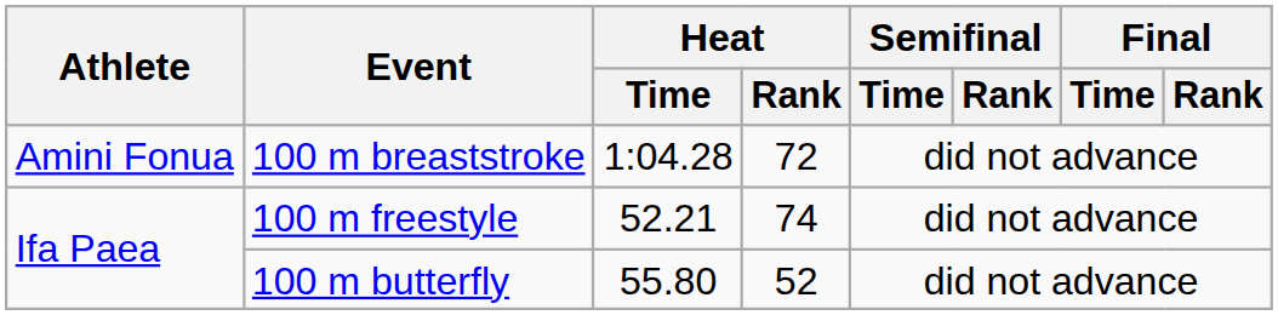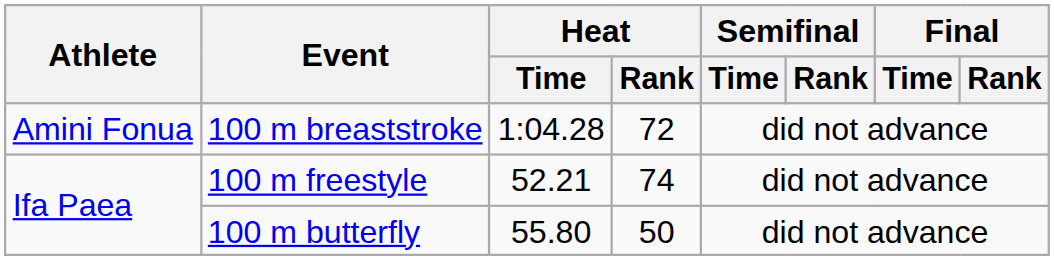 <table class=wikitable style="font-size:90%">
 <tr>
 <th rowspan="2">Athlete</th>
 <th rowspan="2">Event</th>
 <th colspan="2">Heat</th>
 <th colspan="2">Semifinal</th>
 <th colspan="2">Final</th>
 </tr>
 <tr style="font-size:95%">
 <th>Time</th>
 <th>Rank</th>
 <th>Time</th>
 <th>Rank</th>
 <th>Time</th>
 <th>Rank</th>
 </tr>
 <tr align=center>
 <td align=left><a href='#'>Amini Fonua</a></td>
 <td align=left><a href='#'>100 m breaststroke</a></td>
 <td>1:04.28</td>
 <td>72</td>
 <td colspan=4>did not advance</td>
 </tr>
 <tr align=center>
 <td align=left rowspan=2><a href='#'>Ifa Paea</a></td>
 <td align=left><a href='#'>100 m freestyle</a></td>
 <td>52.21</td>
 <td>74</td>
 <td colspan=4>did not advance</td>
 </tr>
 <tr align=center>
 <td align=left><a href='#'>100 m butterfly</a></td>
 <td>55.80</td>
-<td>52</td>
+<td>50</td>
 <td colspan=4>did not advance</td>
 </tr>
 </table>
